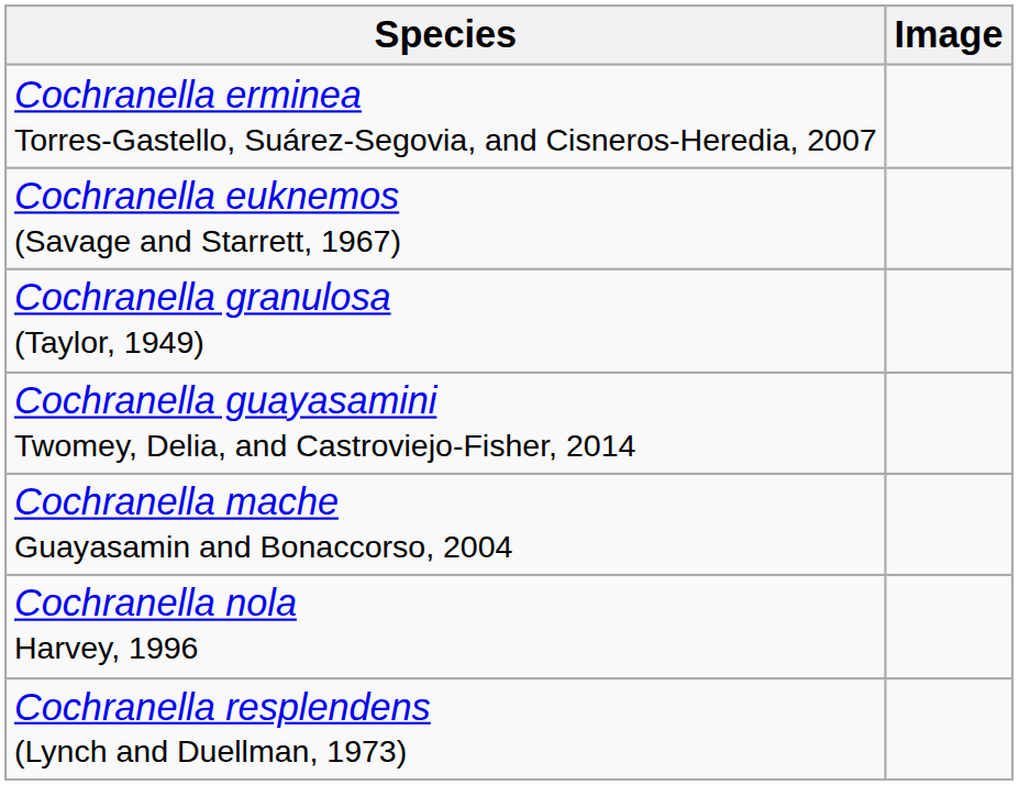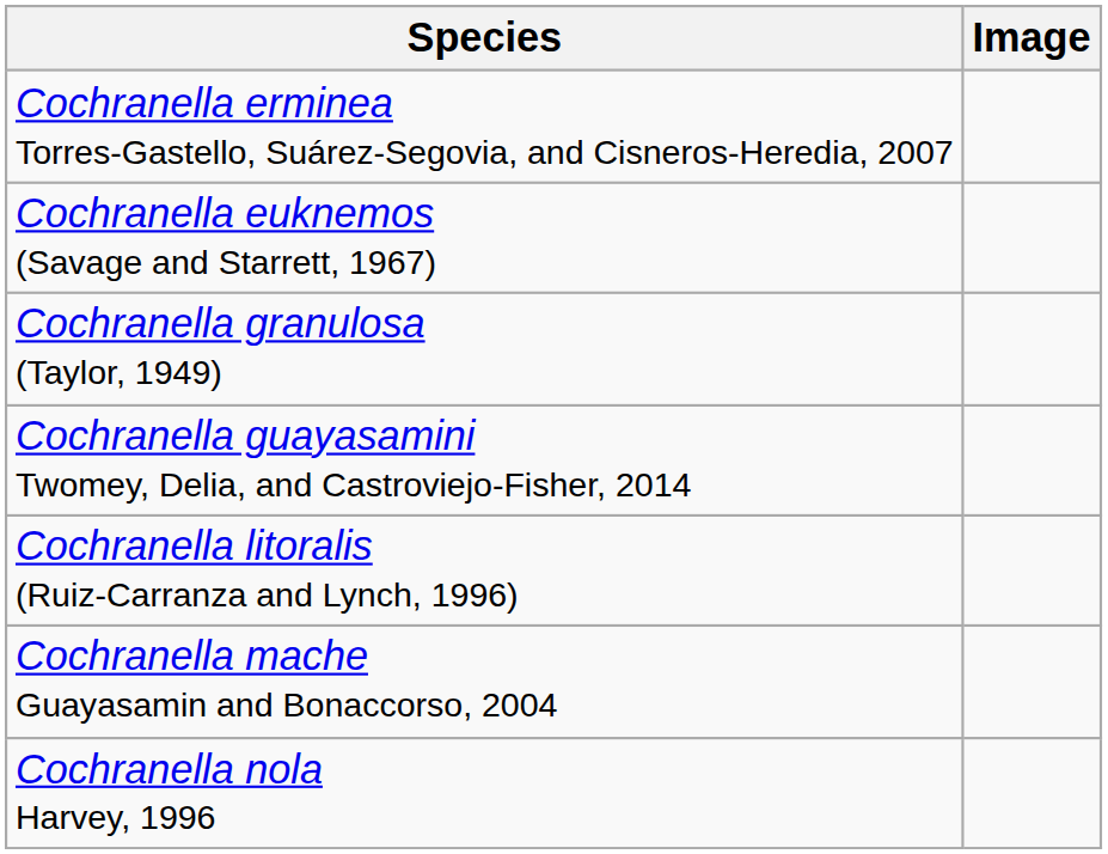 <table class="wikitable">
 <tr>
 <th>Species</th>
 <th>Image</th>
 </tr>
 <tr>
 <td><em><a href='#'>Cochranella erminea</a></em><br><small>Torres-Gastello, Suárez-Segovia, and Cisneros-Heredia, 2007</small></td>
 <td></td>
 </tr>
 <tr>
 <td><em><a href='#'>Cochranella euknemos</a></em><br><small>(Savage and Starrett, 1967)</small></td>
 <td></td>
 </tr>
 <tr>
 <td><em><a href='#'>Cochranella granulosa</a></em><br><small>(Taylor, 1949)</small></td>
 <td></td>
 </tr>
 <tr>
 <td><em><a href='#'>Cochranella guayasamini</a></em><br><small>Twomey, Delia, and Castroviejo-Fisher, 2014</small></td>
 <td></td>
 </tr>
 <tr>
+<td><em><a href='#'>Cochranella litoralis</a></em><br><small>(Ruiz-Carranza and Lynch, 1996)</small></td>
+<td></td>
+</tr>
+<tr>
 <td><em><a href='#'>Cochranella mache</a></em><br><small>Guayasamin and Bonaccorso, 2004</small></td>
 <td></td>
 </tr>
 <tr>
 <td><em><a href='#'>Cochranella nola</a></em><br><small>Harvey, 1996</small></td>
 <td></td>
 </tr>
-<tr>
-<td><em><a href='#'>Cochranella resplendens</a></em><br><small>(Lynch and Duellman, 1973)</small></td>
-<td></td>
-</tr>
 </table>
